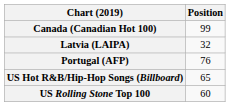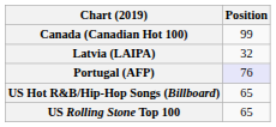 <table class="wikitable sortable plainrowheaders" style="text-align:center">
 <tr>
 <th scope="col">Chart (2019)</th>
 <th scope="col">Position</th>
 </tr>
 <tr>
 <th scope="row">Canada (Canadian Hot 100)</th>
 <td>99</td>
 </tr>
 <tr>
 <th scope="row">Latvia (LAIPA)</th>
 <td>32</td>
 </tr>
 <tr>
 <th scope="row">Portugal (AFP)</th>
-<td>76</td>
+<td style="background: lavender;">76</td>
 </tr>
 <tr>
 <th scope="row">US Hot R&B/Hip-Hop Songs (<em>Billboard</em>)</th>
 <td>65</td>
 </tr>
 <tr>
 <th scope="row">US <em>Rolling Stone</em> Top 100</th>
-<td>60</td>
+<td>65</td>
 </tr>
 </table>
